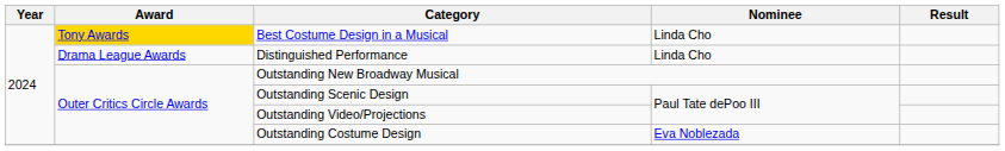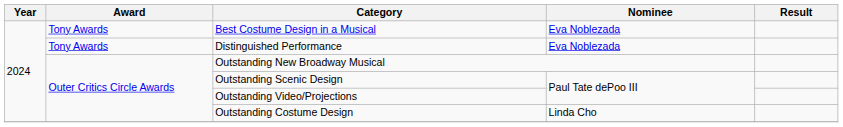 <table class="wikitable" style="width:100%;">
 <tr>
 <th style="width:5%;">Year</th>
 <th style="width:20%;">Award</th>
 <th style="width:40%;">Category</th>
 <th style="width:25%;">Nominee</th>
 <th style="width:10%;">Result</th>
 </tr>
 <tr>
 <td rowspan="6">2024</td>
-<td style="background: gold;"><a href='#'>Tony Awards</a></td>
+<td><a href='#'>Tony Awards</a></td>
 <td><a href='#'>Best Costume Design in a Musical</a></td>
-<td>Linda Cho</td>
+<td><a href='#'>Eva Noblezada</a></td>
 <td></td>
 </tr>
 <tr>
-<td><a href='#'>Drama League Awards</a></td>
+<td><a href='#'>Tony Awards</a></td>
 <td>Distinguished Performance</td>
-<td>Linda Cho</td>
+<td><a href='#'>Eva Noblezada</a></td>
 <td></td>
 </tr>
 <tr>
 <td rowspan="4"><a href='#'>Outer Critics Circle Awards</a></td>
 <td colspan="2">Outstanding New Broadway Musical</td>
 <td></td>
 </tr>
 <tr>
 <td>Outstanding Scenic Design</td>
 <td rowspan="2">Paul Tate dePoo III</td>
 <td></td>
 </tr>
 <tr>
 <td>Outstanding Video/Projections</td>
 <td></td>
 </tr>
 <tr>
 <td>Outstanding Costume Design</td>
-<td><a href='#'>Eva Noblezada</a></td>
+<td>Linda Cho</td>
 <td></td>
 </tr>
 <tr>
 </tr>
 </table>
